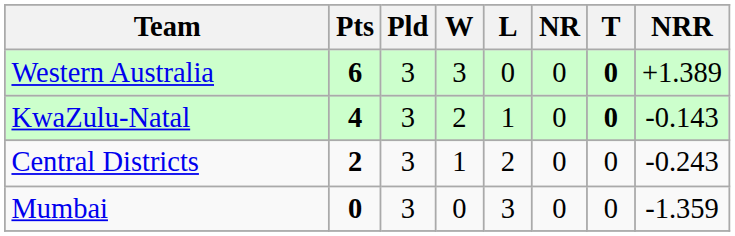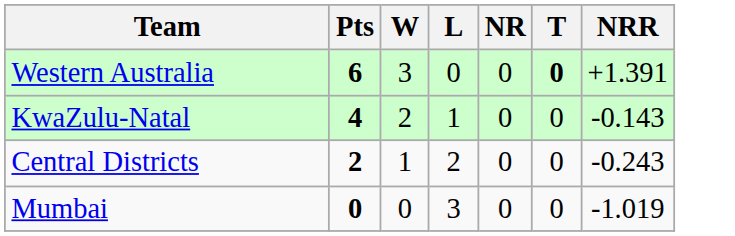 <table class="wikitable" style="text-align:center;">
 <tr>
 <th width=175>Team</th>
 <th width=20 abbr="Points">Pts</th>
-<th width=20 abbr="Played">Pld</th>
 <th width=20 abbr="Won">W</th>
 <th width=20 abbr="Lost">L</th>
 <th width=20 abbr="No result">NR</th>
 <th width=20 abbr="Tied">T</th>
 <th width=20 abbr="Net run rate">NRR</th>
 </tr>
 <tr style="background: #ccffcc;">
 <td style="text-align:left;"> <a href='#'>Western Australia</a></td>
 <td><strong>6</strong></td>
 <td>3</td>
-<td>3</td>
 <td>0</td>
 <td>0</td>
 <td><strong>0</strong></td>
-<td>+1.389</td>
+<td>+1.391</td>
 </tr>
 <tr style="background: #ccffcc;">
 <td style="text-align:left;"> <a href='#'>KwaZulu-Natal</a></td>
 <td><strong>4</strong></td>
-<td>3</td>
 <td>2</td>
 <td>1</td>
 <td>0</td>
-<td><strong>0</strong></td>
+<td>0</td>
 <td>-0.143</td>
 </tr>
 <tr>
 <td style="text-align:left;"> <a href='#'>Central Districts</a></td>
 <td><strong>2</strong></td>
-<td>3</td>
 <td>1</td>
 <td>2</td>
 <td>0</td>
 <td>0</td>
 <td>-0.243</td>
 </tr>
 <tr>
 <td style="text-align:left;"> <a href='#'>Mumbai</a></td>
 <td><strong>0</strong></td>
-<td>3</td>
 <td>0</td>
 <td>3</td>
 <td>0</td>
 <td>0</td>
-<td>-1.359</td>
+<td>-1.019</td>
 </tr>
 </table>
